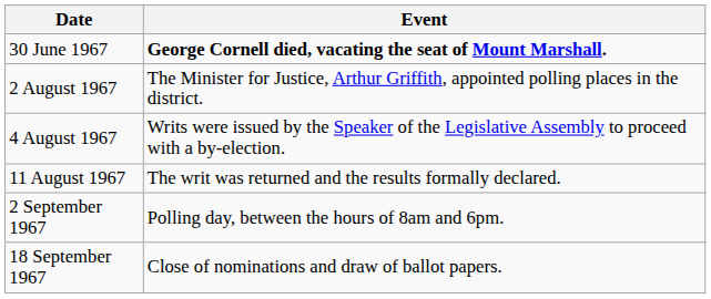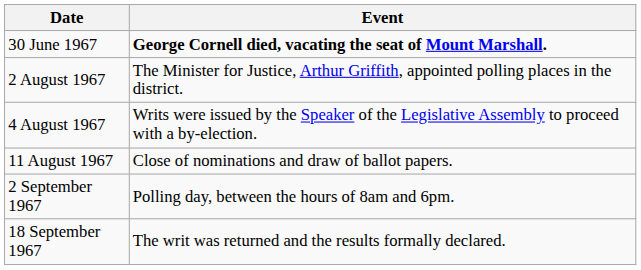 <table class="wikitable">
 <tr>
 <th>Date</th>
 <th>Event</th>
 </tr>
 <tr>
 <td>30 June 1967</td>
 <td><strong>George Cornell died, vacating the seat of <a href='#'>Mount Marshall</a>.</strong></td>
 </tr>
 <tr>
 <td>2 August 1967</td>
 <td>The Minister for Justice, <a href='#'>Arthur Griffith</a>, appointed polling places in the district.</td>
 </tr>
 <tr>
 <td>4 August 1967</td>
 <td>Writs were issued by the <a href='#'>Speaker</a> of the <a href='#'>Legislative Assembly</a> to proceed with a by-election.</td>
 </tr>
 <tr>
 <td>11 August 1967</td>
-<td>The writ was returned and the results formally declared.</td>
+<td>Close of nominations and draw of ballot papers.</td>
 </tr>
 <tr>
 <td>2 September 1967</td>
 <td>Polling day, between the hours of 8am and 6pm.</td>
 </tr>
 <tr>
 <td>18 September 1967</td>
-<td>Close of nominations and draw of ballot papers.</td>
+<td>The writ was returned and the results formally declared.</td>
 </tr>
 </table>
